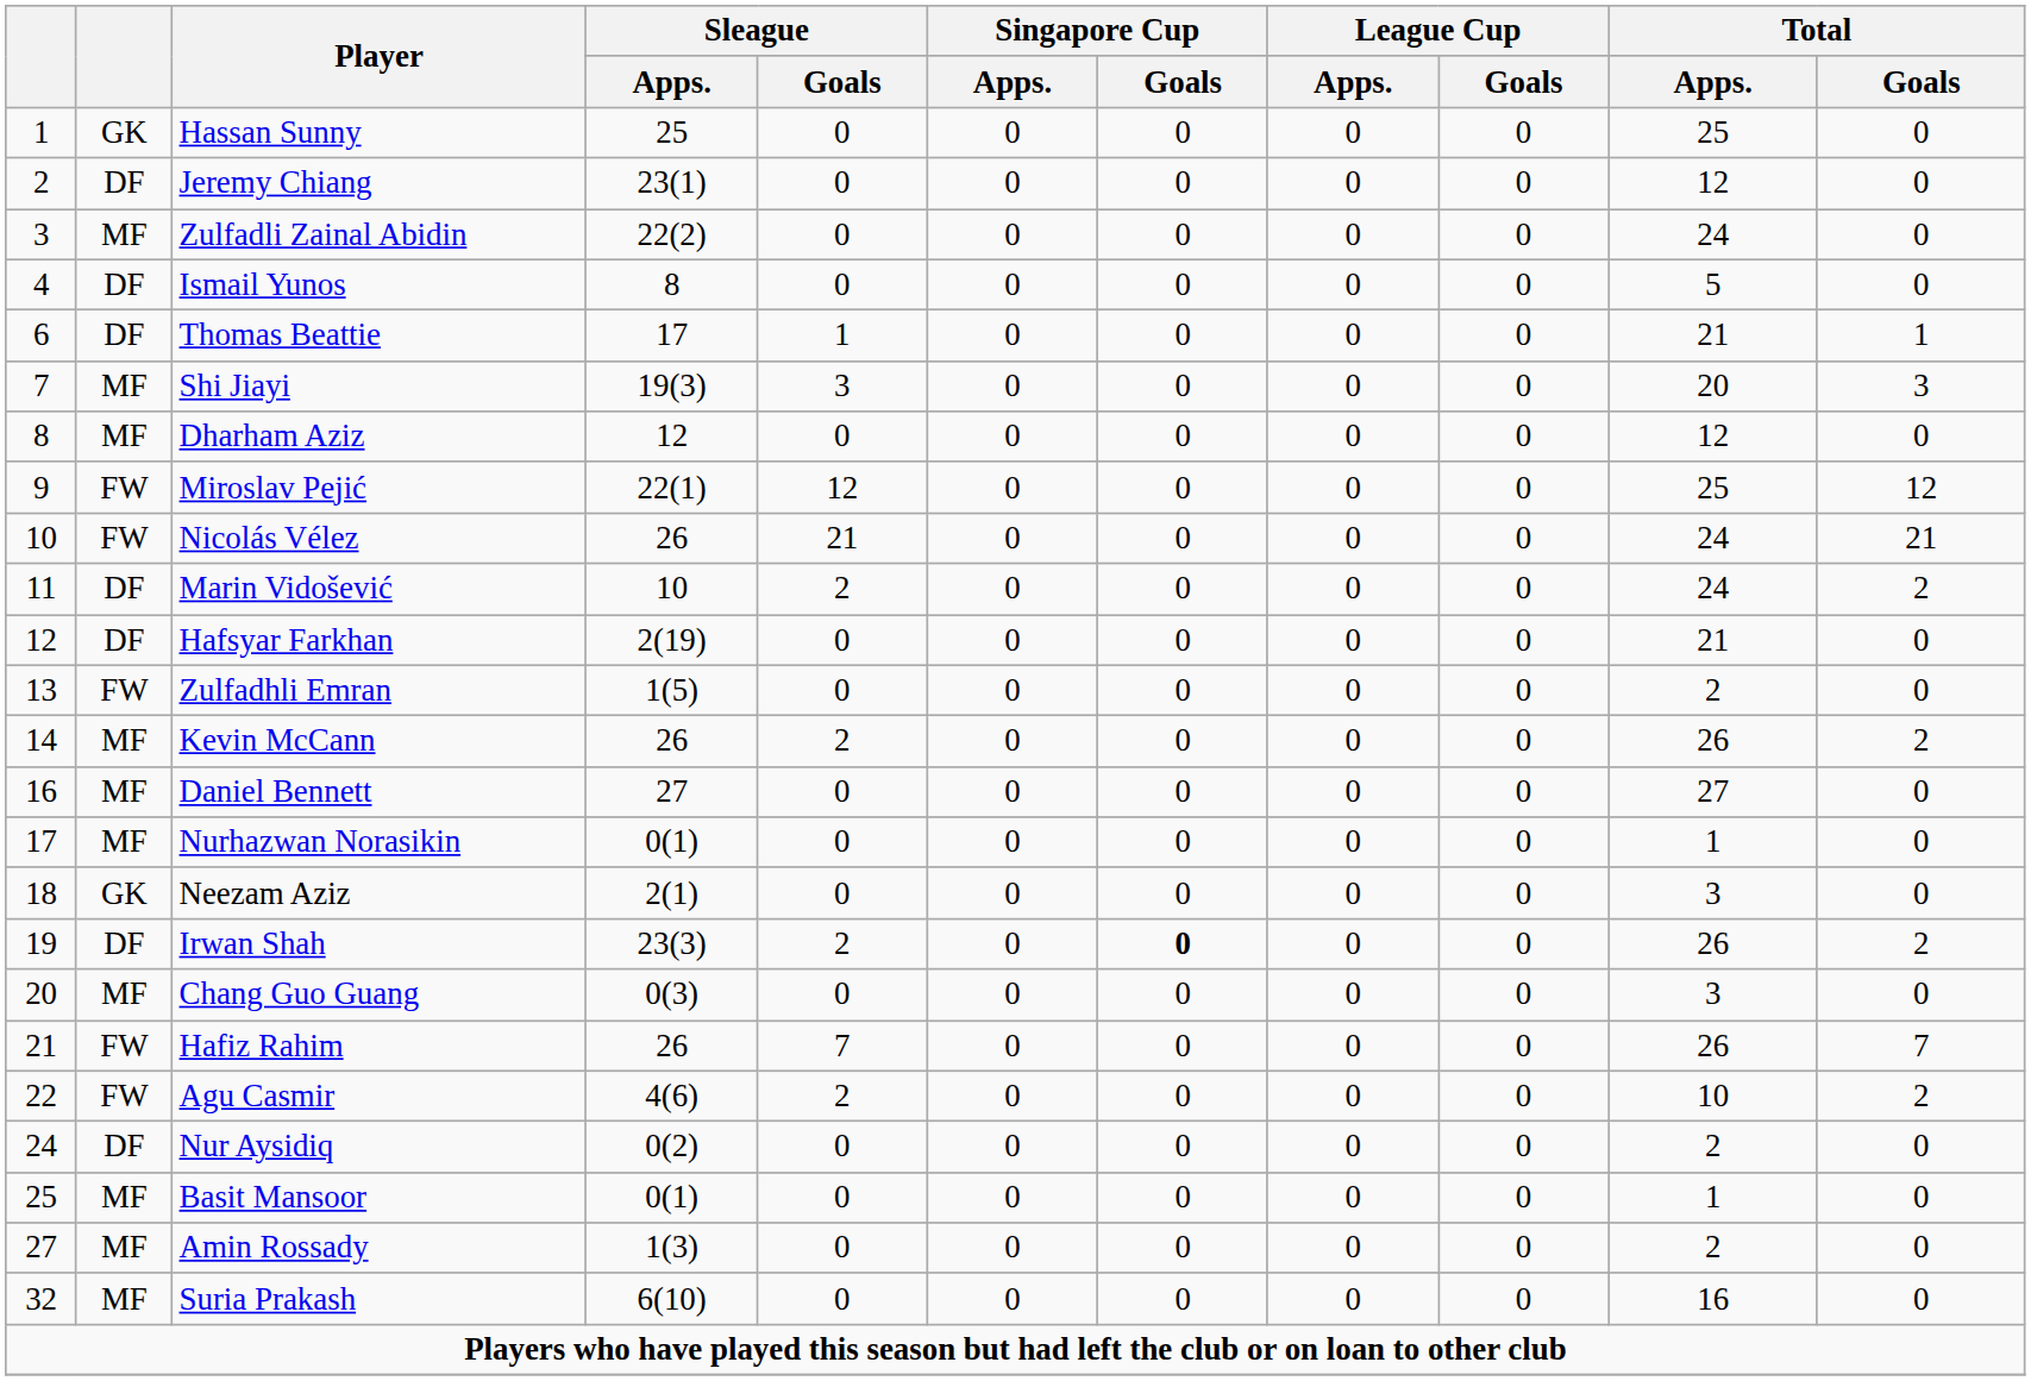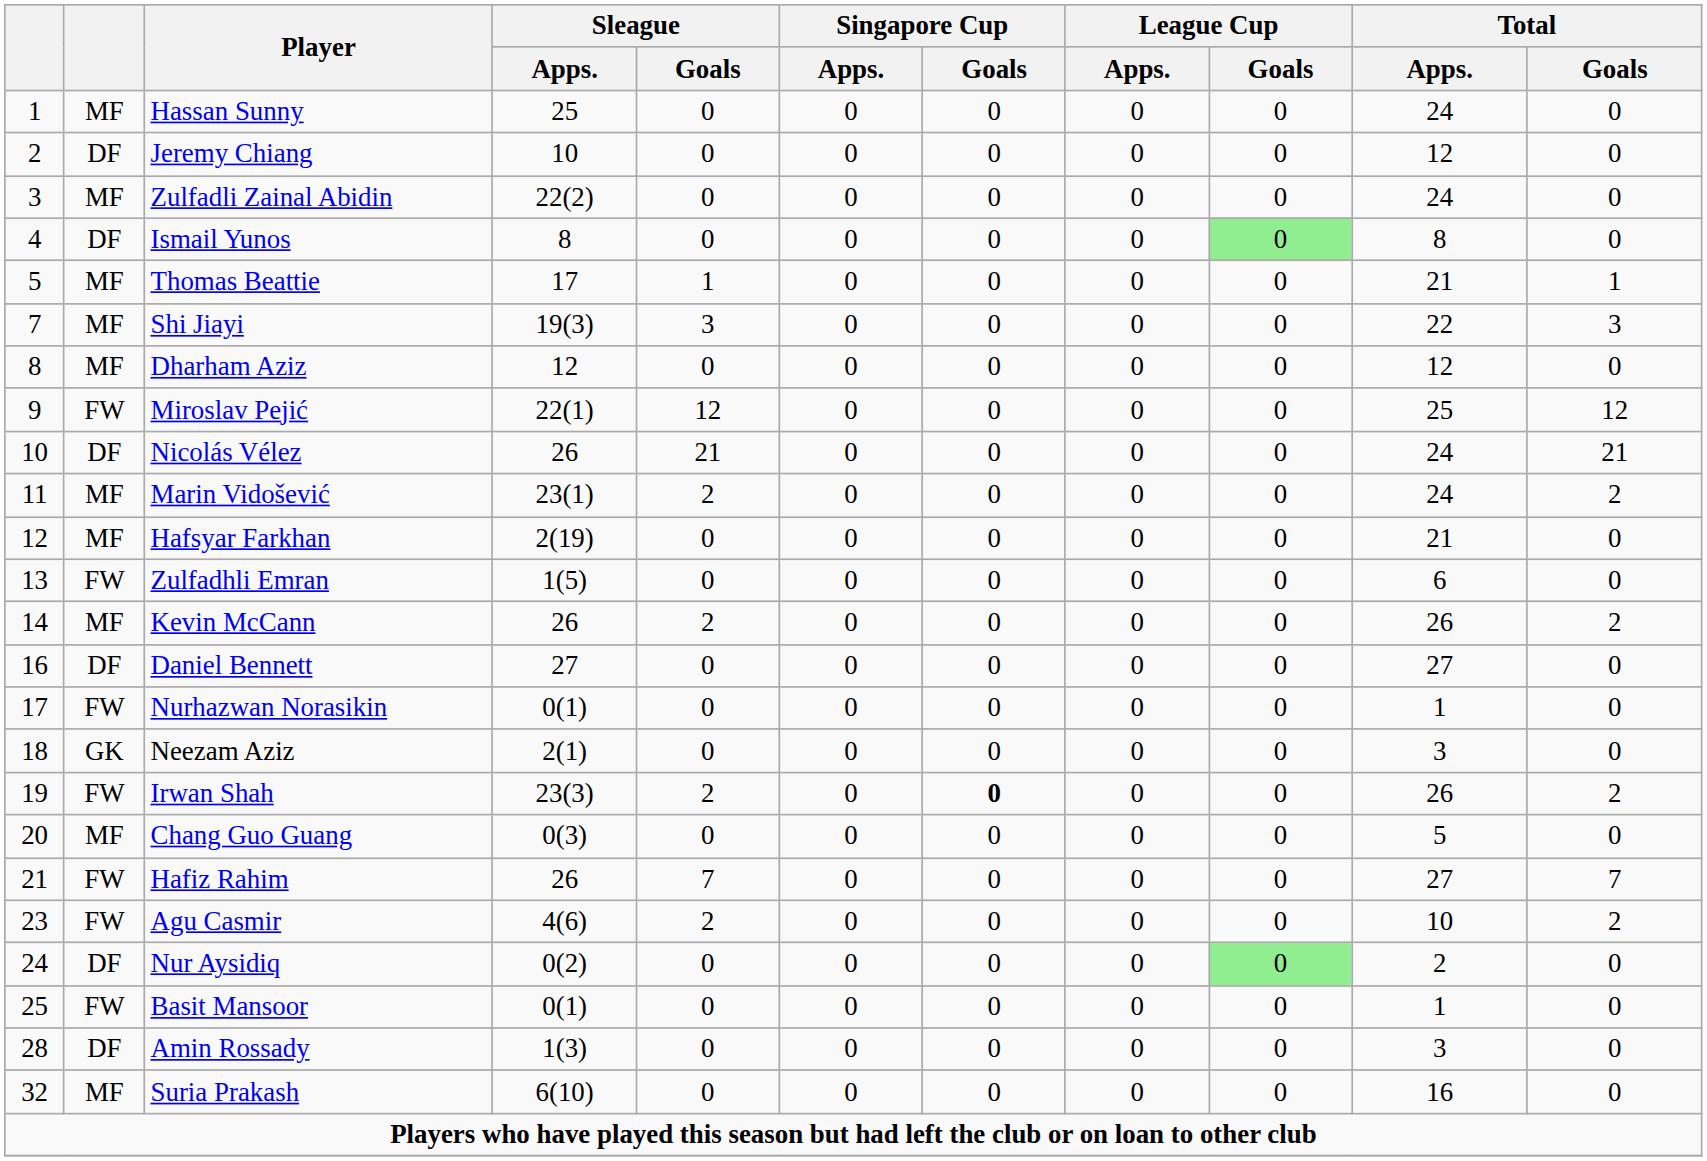 <table class="wikitable" style="text-align:center; font-size:100%; width:80%;">
 <tr>
 <th rowspan=2></th>
 <th rowspan=2></th>
 <th rowspan=2 width="200">Player</th>
 <th colspan=2 width="105">Sleague</th>
 <th colspan=2 width="105">Singapore Cup</th>
 <th colspan=2 width="105">League Cup</th>
 <th colspan=2 width="130">Total</th>
 </tr>
 <tr>
 <th>Apps.</th>
 <th>Goals</th>
 <th>Apps.</th>
 <th>Goals</th>
 <th>Apps.</th>
 <th>Goals</th>
 <th>Apps.</th>
 <th>Goals</th>
 </tr>
 <tr>
 <td>1</td>
-<td>GK</td>
+<td>MF</td>
 <td align="left"> <a href='#'>Hassan Sunny</a></td>
 <td>25</td>
 <td>0</td>
 <td>0</td>
 <td>0</td>
 <td>0</td>
 <td>0</td>
-<td>25</td>
+<td>24</td>
 <td>0</td>
 </tr>
 <tr>
 <td>2</td>
 <td>DF</td>
 <td align="left"> <a href='#'>Jeremy Chiang</a></td>
-<td>23(1)</td>
+<td>10</td>
 <td>0</td>
 <td>0</td>
 <td>0</td>
 <td>0</td>
 <td>0</td>
 <td>12</td>
 <td>0</td>
 </tr>
 <tr>
 <td>3</td>
 <td>MF</td>
 <td align="left"> <a href='#'>Zulfadli Zainal Abidin</a></td>
 <td>22(2)</td>
 <td>0</td>
 <td>0</td>
 <td>0</td>
 <td>0</td>
 <td>0</td>
 <td>24</td>
 <td>0</td>
 </tr>
 <tr>
 <td>4</td>
 <td>DF</td>
 <td align="left"> <a href='#'>Ismail Yunos</a></td>
 <td>8</td>
 <td>0</td>
 <td>0</td>
 <td>0</td>
 <td>0</td>
-<td>0</td>
-<td>5</td>
+<td style="background: lightgreen;">0</td>
+<td>8</td>
 <td>0</td>
 </tr>
 <tr>
-<td>6</td>
-<td>DF</td>
+<td>5</td>
+<td>MF</td>
 <td align="left"> <a href='#'>Thomas Beattie</a></td>
 <td>17</td>
 <td>1</td>
 <td>0</td>
 <td>0</td>
 <td>0</td>
 <td>0</td>
 <td>21</td>
 <td>1</td>
 </tr>
 <tr>
 <td>7</td>
 <td>MF</td>
 <td align="left"> <a href='#'>Shi Jiayi</a></td>
 <td>19(3)</td>
 <td>3</td>
 <td>0</td>
 <td>0</td>
 <td>0</td>
 <td>0</td>
-<td>20</td>
+<td>22</td>
 <td>3</td>
 </tr>
 <tr>
 <td>8</td>
 <td>MF</td>
 <td align="left"> <a href='#'>Dharham Aziz</a></td>
 <td>12</td>
 <td>0</td>
 <td>0</td>
 <td>0</td>
 <td>0</td>
 <td>0</td>
 <td>12</td>
 <td>0</td>
 </tr>
 <tr>
 <td>9</td>
 <td>FW</td>
 <td align="left"> <a href='#'>Miroslav Pejić</a></td>
 <td>22(1)</td>
 <td>12</td>
 <td>0</td>
 <td>0</td>
 <td>0</td>
 <td>0</td>
 <td>25</td>
 <td>12</td>
 </tr>
 <tr>
 <td>10</td>
-<td>FW</td>
+<td>DF</td>
 <td align="left"> <a href='#'>Nicolás Vélez</a></td>
 <td>26</td>
 <td>21</td>
 <td>0</td>
 <td>0</td>
 <td>0</td>
 <td>0</td>
 <td>24</td>
 <td>21</td>
 </tr>
 <tr>
 <td>11</td>
-<td>DF</td>
+<td>MF</td>
 <td align="left"> <a href='#'>Marin Vidošević</a></td>
-<td>10</td>
+<td>23(1)</td>
 <td>2</td>
 <td>0</td>
 <td>0</td>
 <td>0</td>
 <td>0</td>
 <td>24</td>
 <td>2</td>
 </tr>
 <tr>
 <td>12</td>
-<td>DF</td>
+<td>MF</td>
 <td align="left"> <a href='#'>Hafsyar Farkhan</a></td>
 <td>2(19)</td>
 <td>0</td>
 <td>0</td>
 <td>0</td>
 <td>0</td>
 <td>0</td>
 <td>21</td>
 <td>0</td>
 </tr>
 <tr>
 <td>13</td>
 <td>FW</td>
 <td align="left"> <a href='#'>Zulfadhli Emran</a></td>
 <td>1(5)</td>
 <td>0</td>
 <td>0</td>
 <td>0</td>
 <td>0</td>
 <td>0</td>
-<td>2</td>
+<td>6</td>
 <td>0</td>
 </tr>
 <tr>
 <td>14</td>
 <td>MF</td>
 <td align="left"> <a href='#'>Kevin McCann</a></td>
 <td>26</td>
 <td>2</td>
 <td>0</td>
 <td>0</td>
 <td>0</td>
 <td>0</td>
 <td>26</td>
 <td>2</td>
 </tr>
 <tr>
 <td>16</td>
-<td>MF</td>
+<td>DF</td>
 <td align="left"> <a href='#'>Daniel Bennett</a></td>
 <td>27</td>
 <td>0</td>
 <td>0</td>
 <td>0</td>
 <td>0</td>
 <td>0</td>
 <td>27</td>
 <td>0</td>
 </tr>
 <tr>
 <td>17</td>
-<td>MF</td>
+<td>FW</td>
 <td align="left"> <a href='#'>Nurhazwan Norasikin</a></td>
 <td>0(1)</td>
 <td>0</td>
 <td>0</td>
 <td>0</td>
 <td>0</td>
 <td>0</td>
 <td>1</td>
 <td>0</td>
 </tr>
 <tr>
 <td>18</td>
 <td>GK</td>
 <td align="left"> Neezam Aziz</td>
 <td>2(1)</td>
 <td>0</td>
 <td>0</td>
 <td>0</td>
 <td>0</td>
 <td>0</td>
 <td>3</td>
 <td>0</td>
 </tr>
 <tr>
 <td>19</td>
-<td>DF</td>
+<td>FW</td>
 <td align="left"> <a href='#'>Irwan Shah</a></td>
 <td>23(3)</td>
 <td>2</td>
 <td>0</td>
 <td><strong>0</strong></td>
 <td>0</td>
 <td>0</td>
 <td>26</td>
 <td>2</td>
 </tr>
 <tr>
 <td>20</td>
 <td>MF</td>
 <td align="left"> <a href='#'>Chang Guo Guang</a></td>
 <td>0(3)</td>
 <td>0</td>
 <td>0</td>
 <td>0</td>
 <td>0</td>
 <td>0</td>
-<td>3</td>
+<td>5</td>
 <td>0</td>
 </tr>
 <tr>
 <td>21</td>
 <td>FW</td>
 <td align="left"> <a href='#'>Hafiz Rahim</a></td>
 <td>26</td>
 <td>7</td>
 <td>0</td>
 <td>0</td>
 <td>0</td>
 <td>0</td>
-<td>26</td>
+<td>27</td>
 <td>7</td>
 </tr>
 <tr>
-<td>22</td>
+<td>23</td>
 <td>FW</td>
 <td align="left"> <a href='#'>Agu Casmir</a></td>
 <td>4(6)</td>
 <td>2</td>
 <td>0</td>
 <td>0</td>
 <td>0</td>
 <td>0</td>
 <td>10</td>
 <td>2</td>
 </tr>
 <tr>
 <td>24</td>
 <td>DF</td>
 <td align="left"> <a href='#'>Nur Aysidiq</a></td>
 <td>0(2)</td>
 <td>0</td>
 <td>0</td>
 <td>0</td>
 <td>0</td>
-<td>0</td>
+<td style="background: lightgreen;">0</td>
 <td>2</td>
 <td>0</td>
 </tr>
 <tr>
 <td>25</td>
-<td>MF</td>
+<td>FW</td>
 <td align="left"> <a href='#'>Basit Mansoor</a></td>
 <td>0(1)</td>
 <td>0</td>
 <td>0</td>
 <td>0</td>
 <td>0</td>
 <td>0</td>
 <td>1</td>
 <td>0</td>
 </tr>
 <tr>
-<td>27</td>
-<td>MF</td>
+<td>28</td>
+<td>DF</td>
 <td align="left"> <a href='#'>Amin Rossady</a></td>
 <td>1(3)</td>
 <td>0</td>
 <td>0</td>
 <td>0</td>
 <td>0</td>
 <td>0</td>
-<td>2</td>
+<td>3</td>
 <td>0</td>
 </tr>
 <tr>
 <td>32</td>
 <td>MF</td>
 <td align="left"> <a href='#'>Suria Prakash</a></td>
 <td>6(10)</td>
 <td>0</td>
 <td>0</td>
 <td>0</td>
 <td>0</td>
 <td>0</td>
 <td>16</td>
 <td>0</td>
 </tr>
 <tr>
 <td colspan="17"><strong>Players who have played this season but had left the club or on loan to other club</strong></td>
 </tr>
 <tr>
 </tr>
 </table>
